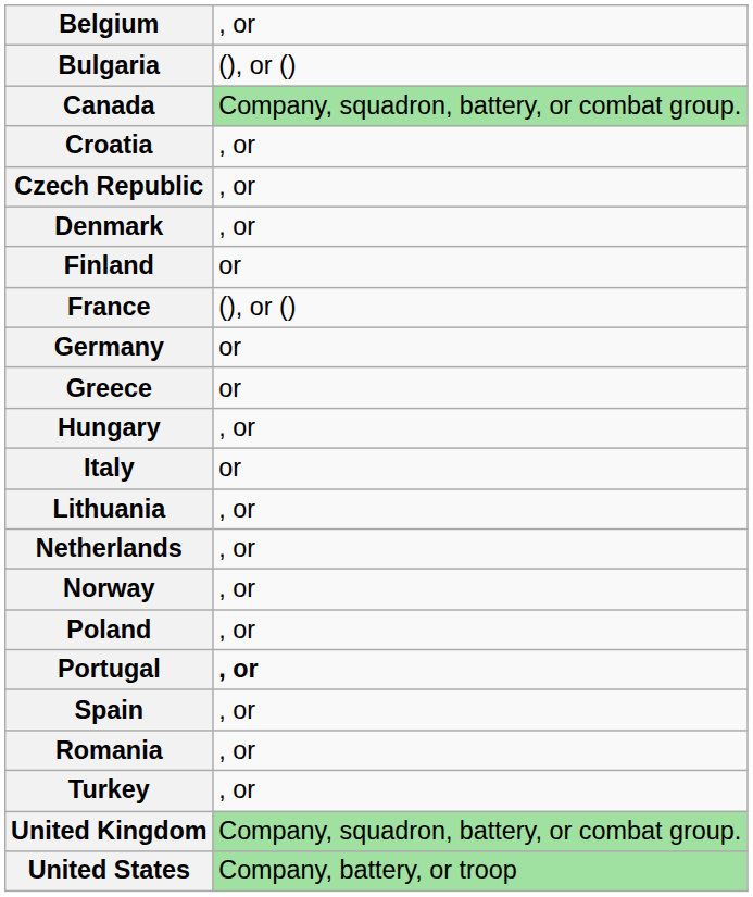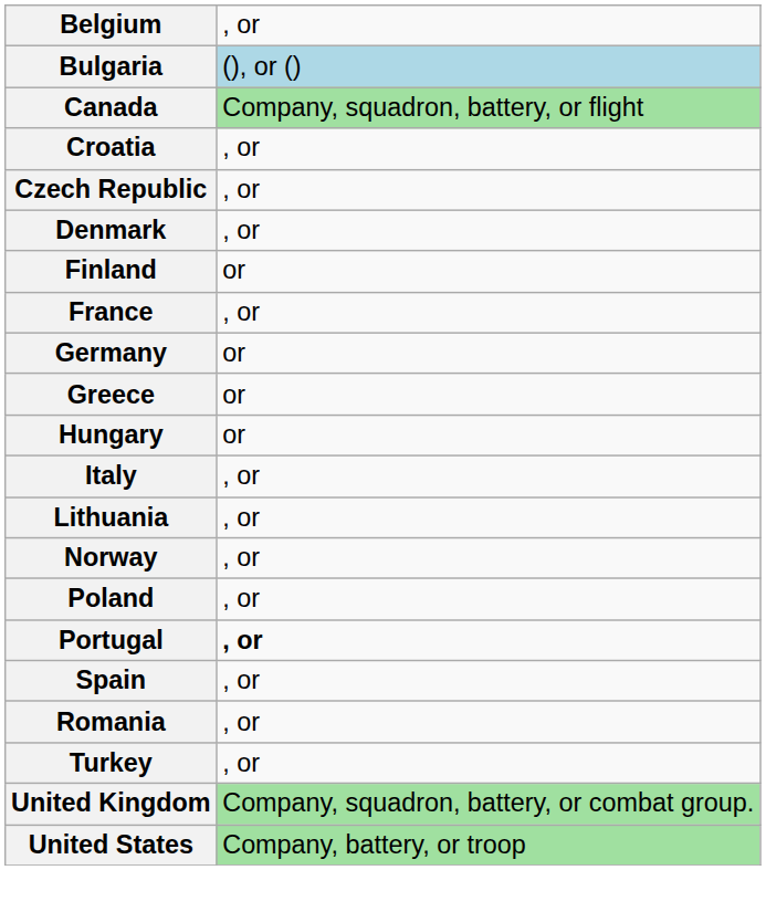 <table class="wikitable">
 <tr>
 <th scope=row>Belgium</th>
 <td>, or </td>
 </tr>
 <tr>
 <th scope=row>Bulgaria</th>
-<td> (), or  ()</td>
+<td style="background: lightblue;"> (), or  ()</td>
 </tr>
 <tr>
 <th scope=row>Canada</th>
-<td bgcolor="#A0E0A0">Company, squadron, battery, or combat group.</td>
+<td bgcolor="#A0E0A0">Company, squadron, battery, or flight</td>
 </tr>
 <tr>
 <th scope=row>Croatia</th>
 <td>, or </td>
 </tr>
 <tr>
 <th scope=row>Czech Republic</th>
 <td>, or </td>
 </tr>
 <tr>
 <th scope=row>Denmark</th>
 <td>, or </td>
 </tr>
 <tr>
 <th scope=row>Finland</th>
 <td> or </td>
 </tr>
 <tr>
 <th scope=row>France</th>
-<td> (), or  ()</td>
+<td>, or </td>
 </tr>
 <tr>
 <th scope=row>Germany</th>
 <td> or </td>
 </tr>
 <tr>
 <th scope=row>Greece</th>
 <td> or </td>
 </tr>
 <tr>
 <th scope=row>Hungary</th>
+<td> or </td>
+</tr>
+<tr>
+<th scope=row>Italy</th>
 <td>, or </td>
 </tr>
 <tr>
-<th scope=row>Italy</th>
-<td> or </td>
-</tr>
-<tr>
 <th scope=row>Lithuania</th>
-<td>, or </td>
-</tr>
-<tr>
-<th scope=row>Netherlands</th>
 <td>, or </td>
 </tr>
 <tr>
 <th scope=row>Norway</th>
 <td>, or </td>
 </tr>
 <tr>
 <th scope=row>Poland</th>
 <td>, or </td>
 </tr>
 <tr>
 <th scope=row>Portugal</th>
 <td><strong>, or </strong></td>
 </tr>
 <tr>
 <th scope=row>Spain</th>
 <td>, or </td>
 </tr>
 <tr>
 <th scope=row>Romania</th>
 <td>, or </td>
 </tr>
 <tr>
 <th scope=row>Turkey</th>
 <td>, or </td>
 </tr>
 <tr>
 <th scope=row>United Kingdom</th>
 <td bgcolor="#A0E0A0">Company, squadron, battery, or combat group.</td>
 </tr>
 <tr>
 <th scope=row>United States</th>
 <td bgcolor="#A0E0A0">Company, battery, or troop</td>
 </tr>
 </table>
